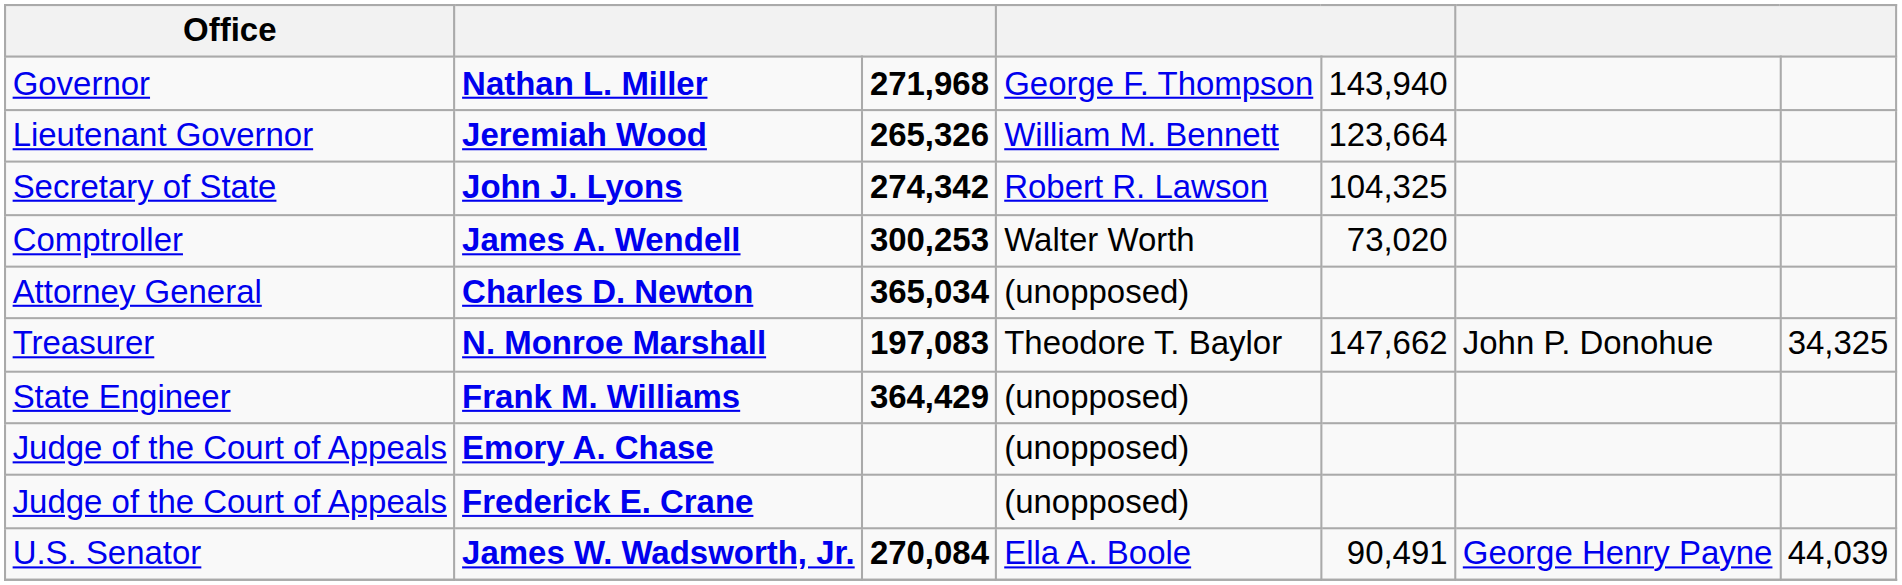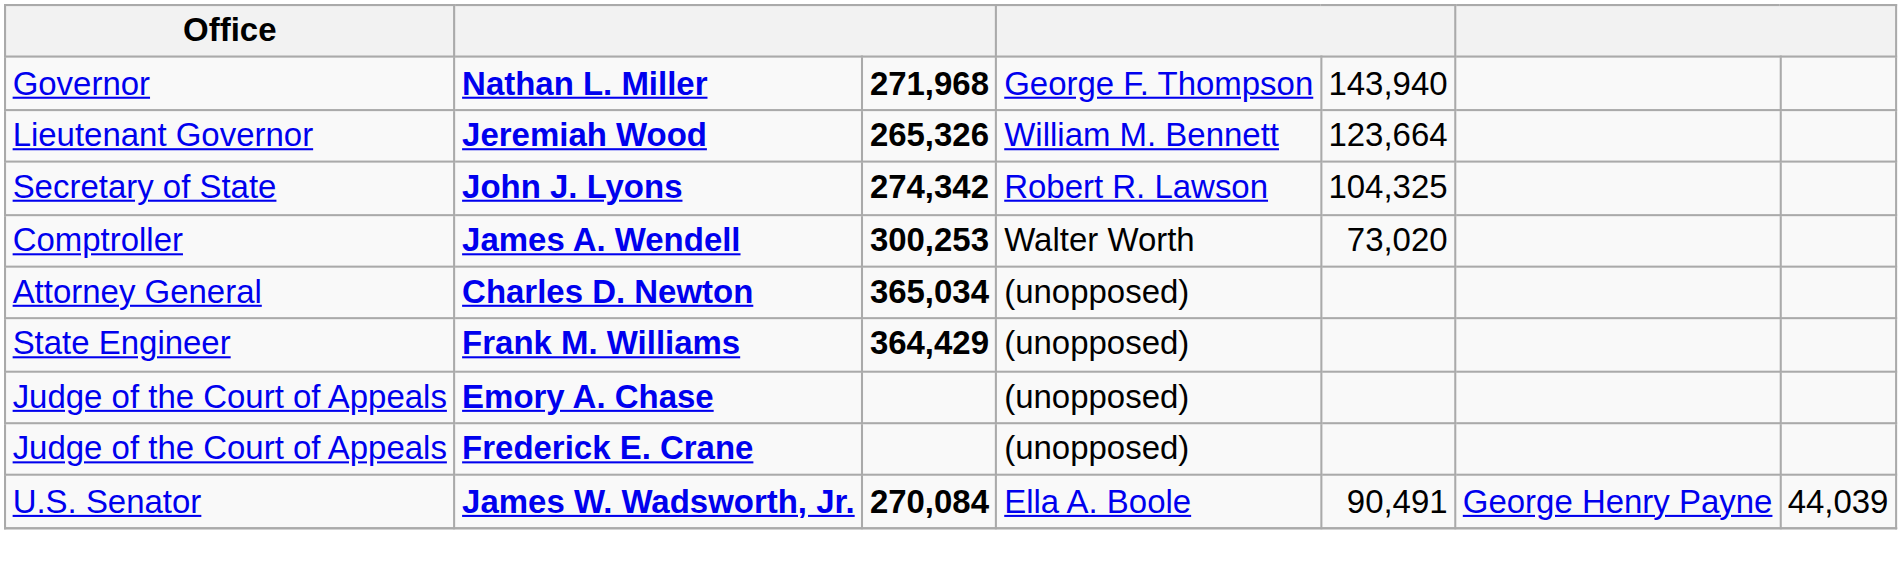 <table class=wikitable>
 <tr bgcolor=lightgrey>
 <th>Office</th>
 <th colspan="2"></th>
 <th colspan="2"></th>
 <th colspan="2"></th>
 </tr>
 <tr>
 <td><a href='#'>Governor</a></td>
 <td><strong><a href='#'>Nathan L. Miller</a></strong></td>
 <td align="right"><strong>271,968</strong></td>
 <td><a href='#'>George F. Thompson</a></td>
 <td align="right">143,940</td>
 <td></td>
 <td></td>
 </tr>
 <tr>
 <td><a href='#'>Lieutenant Governor</a></td>
 <td><strong><a href='#'>Jeremiah Wood</a></strong></td>
 <td align="right"><strong>265,326</strong></td>
 <td><a href='#'>William M. Bennett</a></td>
 <td align="right">123,664</td>
 <td></td>
 <td></td>
 </tr>
 <tr>
 <td><a href='#'>Secretary of State</a></td>
 <td><strong><a href='#'>John J. Lyons</a></strong></td>
 <td align="right"><strong>274,342</strong></td>
 <td><a href='#'>Robert R. Lawson</a></td>
 <td align="right">104,325</td>
 <td></td>
 <td></td>
 </tr>
 <tr>
 <td><a href='#'>Comptroller</a></td>
 <td><strong><a href='#'>James A. Wendell</a></strong></td>
 <td align="right"><strong>300,253</strong></td>
 <td>Walter Worth</td>
 <td align="right">73,020</td>
 <td></td>
 <td></td>
 </tr>
 <tr>
 <td><a href='#'>Attorney General</a></td>
 <td><strong><a href='#'>Charles D. Newton</a></strong></td>
 <td align="right"><strong>365,034</strong></td>
 <td>(unopposed)</td>
 <td></td>
 <td></td>
 <td></td>
 </tr>
 <tr>
-<td><a href='#'>Treasurer</a></td>
-<td><strong><a href='#'>N. Monroe Marshall</a></strong></td>
-<td align="right"><strong>197,083</strong></td>
-<td>Theodore T. Baylor</td>
-<td align="right">147,662</td>
-<td>John P. Donohue</td>
-<td align="right">34,325</td>
-</tr>
-<tr>
 <td><a href='#'>State Engineer</a></td>
 <td><strong><a href='#'>Frank M. Williams</a></strong></td>
 <td align="right"><strong>364,429</strong></td>
 <td>(unopposed)</td>
 <td></td>
 <td></td>
 <td></td>
 </tr>
 <tr>
 <td><a href='#'>Judge of the Court of Appeals</a></td>
 <td><strong><a href='#'>Emory A. Chase</a></strong></td>
 <td align="right"></td>
 <td>(unopposed)</td>
 <td></td>
 <td></td>
 <td></td>
 </tr>
 <tr>
 <td><a href='#'>Judge of the Court of Appeals</a></td>
 <td><strong><a href='#'>Frederick E. Crane</a></strong></td>
 <td align="right"></td>
 <td>(unopposed)</td>
 <td></td>
 <td></td>
 <td></td>
 </tr>
 <tr>
 <td><a href='#'>U.S. Senator</a></td>
 <td><strong><a href='#'>James W. Wadsworth, Jr.</a></strong></td>
 <td align="right"><strong>270,084</strong></td>
 <td><a href='#'>Ella A. Boole</a></td>
 <td align="right">90,491</td>
 <td><a href='#'>George Henry Payne</a></td>
 <td align="right">44,039</td>
 </tr>
 <tr>
 </tr>
 </table>
